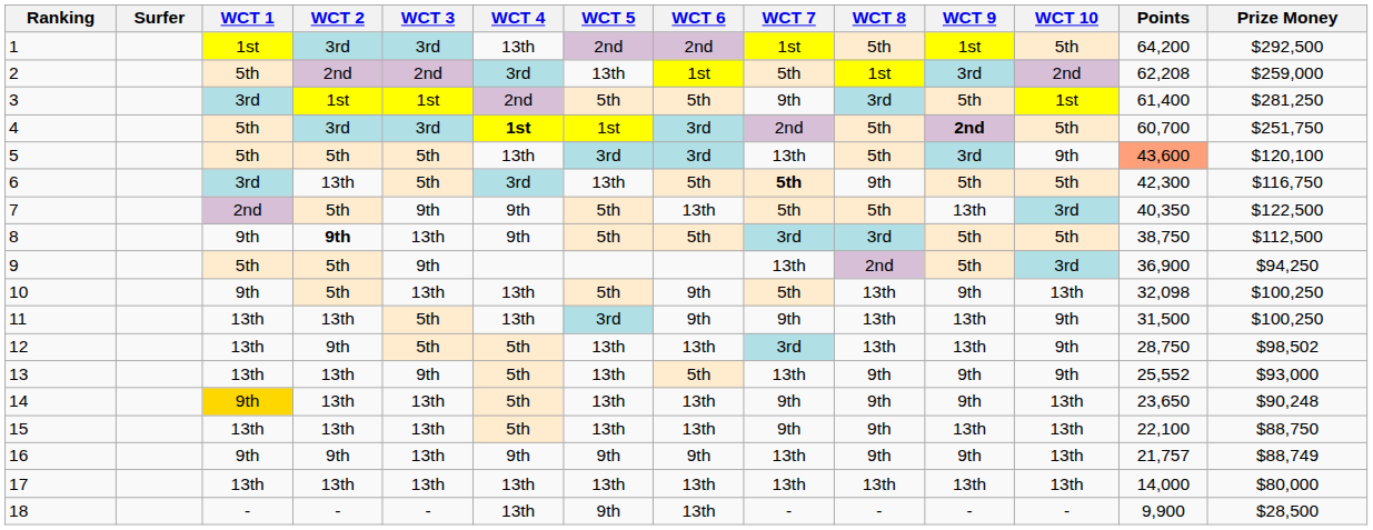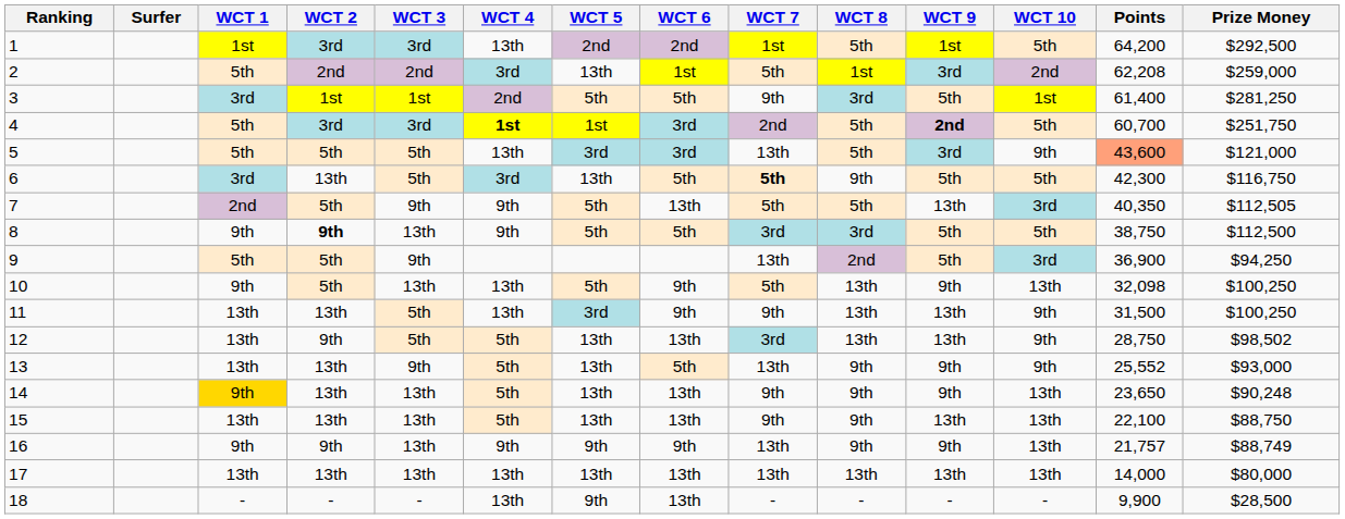 <table class="wikitable" style="width:100%; text-align: center">
 <tr>
 <th>Ranking</th>
 <th>Surfer</th>
 <th><a href='#'>WCT 1</a></th>
 <th><a href='#'>WCT 2</a></th>
 <th><a href='#'>WCT 3</a></th>
 <th><a href='#'>WCT 4</a></th>
 <th><a href='#'>WCT 5</a></th>
 <th><a href='#'>WCT 6</a></th>
 <th><a href='#'>WCT 7</a></th>
 <th><a href='#'>WCT 8</a></th>
 <th><a href='#'>WCT 9</a></th>
 <th><a href='#'>WCT 10</a></th>
 <th>Points</th>
 <th>Prize Money</th>
 </tr>
 <tr>
 <td align=left>1</td>
 <td align=left></td>
 <td style="text-align:center" Bgcolor=Yellow>1st</td>
 <td style="text-align:center;background:#B0E0E6">3rd</td>
 <td style="text-align:center;background:#B0E0E6">3rd</td>
 <td align=center>13th</td>
 <td style="text-align:center" Bgcolor=thistle>2nd</td>
 <td style="text-align:center" Bgcolor=thistle>2nd</td>
 <td style="text-align:center" Bgcolor=Yellow>1st</td>
 <td style="text-align:center;background:#ffebcd">5th</td>
 <td style="text-align:center" Bgcolor=Yellow>1st</td>
 <td style="text-align:center;background:#ffebcd">5th</td>
 <td align=center>64,200</td>
 <td align=center>$292,500</td>
 </tr>
 <tr>
 <td align=left>2</td>
 <td align=left></td>
 <td style="text-align:center;background:#ffebcd">5th</td>
 <td style="text-align:center" Bgcolor=thistle>2nd</td>
 <td style="text-align:center" Bgcolor=thistle>2nd</td>
 <td style="text-align:center;background:#B0E0E6">3rd</td>
 <td align=center>13th</td>
 <td style="text-align:center" Bgcolor=Yellow>1st</td>
 <td style="text-align:center;background:#ffebcd">5th</td>
 <td style="text-align:center" Bgcolor=Yellow>1st</td>
 <td style="text-align:center;background:#B0E0E6">3rd</td>
 <td style="text-align:center" Bgcolor=thistle>2nd</td>
 <td align=center>62,208</td>
 <td align=center>$259,000</td>
 </tr>
 <tr>
 <td align=left>3</td>
 <td align=left></td>
 <td style="text-align:center;background:#B0E0E6">3rd</td>
 <td style="text-align:center" Bgcolor=Yellow>1st</td>
 <td style="text-align:center" Bgcolor=Yellow>1st</td>
 <td style="text-align:center" Bgcolor=thistle>2nd</td>
 <td style="text-align:center;background:#ffebcd">5th</td>
 <td style="text-align:center;background:#ffebcd">5th</td>
 <td align=center>9th</td>
 <td style="text-align:center;background:#B0E0E6">3rd</td>
 <td style="text-align:center;background:#ffebcd">5th</td>
 <td style="text-align:center" Bgcolor=Yellow>1st</td>
 <td align=center>61,400</td>
 <td align=center>$281,250</td>
 </tr>
 <tr>
 <td align=left>4</td>
 <td align=left></td>
 <td style="text-align:center;background:#ffebcd">5th</td>
 <td style="text-align:center;background:#B0E0E6">3rd</td>
 <td style="text-align:center;background:#B0E0E6">3rd</td>
 <td style="text-align:center" Bgcolor=Yellow><strong>1st</strong></td>
 <td style="text-align:center" Bgcolor=Yellow>1st</td>
 <td style="text-align:center;background:#B0E0E6">3rd</td>
 <td style="text-align:center" Bgcolor=thistle>2nd</td>
 <td style="text-align:center;background:#ffebcd">5th</td>
 <td style="text-align:center" Bgcolor=thistle><strong>2nd</strong></td>
 <td style="text-align:center;background:#ffebcd">5th</td>
 <td align=center>60,700</td>
 <td align=center>$251,750</td>
 </tr>
 <tr>
 <td align=left>5</td>
 <td align=left></td>
 <td style="text-align:center;background:#ffebcd">5th</td>
 <td style="text-align:center;background:#ffebcd">5th</td>
 <td style="text-align:center;background:#ffebcd">5th</td>
 <td align=center>13th</td>
 <td style="text-align:center;background:#B0E0E6">3rd</td>
 <td style="text-align:center;background:#B0E0E6">3rd</td>
 <td align=center>13th</td>
 <td style="text-align:center;background:#ffebcd">5th</td>
 <td style="text-align:center;background:#B0E0E6">3rd</td>
 <td align=center>9th</td>
 <td align=center style="background: lightsalmon;">43,600</td>
-<td align=center>$120,100</td>
+<td align=center>$121,000</td>
 </tr>
 <tr>
 <td align=left>6</td>
 <td align=left></td>
 <td style="text-align:center;background:#B0E0E6">3rd</td>
 <td align=center>13th</td>
 <td style="text-align:center;background:#ffebcd">5th</td>
 <td style="text-align:center;background:#B0E0E6">3rd</td>
 <td align=center>13th</td>
 <td style="text-align:center;background:#ffebcd">5th</td>
 <td style="text-align:center;background:#ffebcd"><strong>5th</strong></td>
 <td align=center>9th</td>
 <td style="text-align:center;background:#ffebcd">5th</td>
 <td style="text-align:center;background:#ffebcd">5th</td>
 <td align=center>42,300</td>
 <td align=center>$116,750</td>
 </tr>
 <tr>
 <td align=left>7</td>
 <td align=left></td>
 <td style="text-align:center" Bgcolor=thistle>2nd</td>
 <td style="text-align:center;background:#ffebcd">5th</td>
 <td align=center>9th</td>
 <td align=center>9th</td>
 <td style="text-align:center;background:#ffebcd">5th</td>
 <td align=center>13th</td>
 <td style="text-align:center;background:#ffebcd">5th</td>
 <td style="text-align:center;background:#ffebcd">5th</td>
 <td align=center>13th</td>
 <td style="text-align:center;background:#B0E0E6">3rd</td>
 <td align=center>40,350</td>
-<td align=center>$122,500</td>
+<td align=center>$112,505</td>
 </tr>
 <tr>
 <td align=left>8</td>
 <td align=left></td>
 <td align=center>9th</td>
 <td align=center><strong>9th</strong></td>
 <td align=center>13th</td>
 <td align=center>9th</td>
 <td style="text-align:center;background:#ffebcd">5th</td>
 <td style="text-align:center;background:#ffebcd">5th</td>
 <td style="text-align:center;background:#B0E0E6">3rd</td>
 <td style="text-align:center;background:#B0E0E6">3rd</td>
 <td style="text-align:center;background:#ffebcd">5th</td>
 <td style="text-align:center;background:#ffebcd">5th</td>
 <td align=center>38,750</td>
 <td align=center>$112,500</td>
 </tr>
 <tr>
 <td align=left>9</td>
 <td align=left></td>
 <td style="text-align:center;background:#ffebcd">5th</td>
 <td style="text-align:center;background:#ffebcd">5th</td>
 <td align=center>9th</td>
 <td><strong></strong></td>
 <td><strong></strong></td>
 <td><strong></strong></td>
 <td align=center>13th</td>
 <td style="text-align:center" Bgcolor=thistle>2nd</td>
 <td style="text-align:center;background:#ffebcd">5th</td>
 <td style="text-align:center;background:#B0E0E6">3rd</td>
 <td align=center>36,900</td>
 <td align=center>$94,250</td>
 </tr>
 <tr>
 <td align=left>10</td>
 <td align=left></td>
 <td align=center>9th</td>
 <td style="text-align:center;background:#ffebcd">5th</td>
 <td align=center>13th</td>
 <td align=center>13th</td>
 <td style="text-align:center;background:#ffebcd">5th</td>
 <td align=center>9th</td>
 <td style="text-align:center;background:#ffebcd">5th</td>
 <td align=center>13th</td>
 <td align=center>9th</td>
 <td align=center>13th</td>
 <td align=center>32,098</td>
 <td align=center>$100,250</td>
 </tr>
 <tr>
 <td align=left>11</td>
 <td align=left></td>
 <td align=center>13th</td>
 <td align=center>13th</td>
 <td style="text-align:center;background:#ffebcd">5th</td>
 <td align=center>13th</td>
 <td style="text-align:center;background:#B0E0E6">3rd</td>
 <td align=center>9th</td>
 <td align=center>9th</td>
 <td align=center>13th</td>
 <td align=center>13th</td>
 <td align=center>9th</td>
 <td align=center>31,500</td>
 <td align=center>$100,250</td>
 </tr>
 <tr>
 <td align=left>12</td>
 <td align=left></td>
 <td align=center>13th</td>
 <td align=center>9th</td>
 <td style="text-align:center;background:#ffebcd">5th</td>
 <td style="text-align:center;background:#ffebcd">5th</td>
 <td align=center>13th</td>
 <td align=center>13th</td>
 <td style="text-align:center;background:#B0E0E6">3rd</td>
 <td align=center>13th</td>
 <td align=center>13th</td>
 <td align=center>9th</td>
 <td align=center>28,750</td>
 <td align=center>$98,502</td>
 </tr>
 <tr>
 <td align=left>13</td>
 <td align=left></td>
 <td align=center>13th</td>
 <td align=center>13th</td>
 <td align=center>9th</td>
 <td style="text-align:center;background:#ffebcd">5th</td>
 <td align=center>13th</td>
 <td style="text-align:center;background:#ffebcd">5th</td>
 <td align=center>13th</td>
 <td align=center>9th</td>
 <td align=center>9th</td>
 <td align=center>9th</td>
 <td align=center>25,552</td>
 <td align=center>$93,000</td>
 </tr>
 <tr>
 <td align=left>14</td>
 <td align=left></td>
 <td align=center style="background: gold;">9th</td>
 <td align=center>13th</td>
 <td align=center>13th</td>
 <td style="text-align:center;background:#ffebcd">5th</td>
 <td align=center>13th</td>
 <td align=center>13th</td>
 <td align=center>9th</td>
 <td align=center>9th</td>
 <td align=center>9th</td>
 <td align=center>13th</td>
 <td align=center>23,650</td>
 <td align=center>$90,248</td>
 </tr>
 <tr>
 <td align=left>15</td>
 <td align=left></td>
 <td align=center>13th</td>
 <td align=center>13th</td>
 <td align=center>13th</td>
 <td style="text-align:center;background:#ffebcd">5th</td>
 <td align=center>13th</td>
 <td align=center>13th</td>
 <td align=center>9th</td>
 <td align=center>9th</td>
 <td align=center>13th</td>
 <td align=center>13th</td>
 <td align=center>22,100</td>
 <td align=center>$88,750</td>
 </tr>
 <tr>
 <td align=left>16</td>
 <td align=left></td>
 <td align=center>9th</td>
 <td align=center>9th</td>
 <td align=center>13th</td>
 <td align=center>9th</td>
 <td align=center>9th</td>
 <td align=center>9th</td>
 <td align=center>13th</td>
 <td align=center>9th</td>
 <td align=center>9th</td>
 <td align=center>13th</td>
 <td align=center>21,757</td>
 <td align=center>$88,749</td>
 </tr>
 <tr>
 <td align=left>17</td>
 <td align=left></td>
 <td align=center>13th</td>
 <td align=center>13th</td>
 <td align=center>13th</td>
 <td align=center>13th</td>
 <td align=center>13th</td>
 <td align=center>13th</td>
 <td align=center>13th</td>
 <td align=center>13th</td>
 <td align=center>13th</td>
 <td align=center>13th</td>
 <td align=center>14,000</td>
 <td align=center>$80,000</td>
 </tr>
 <tr>
 <td align=left>18</td>
 <td align=left></td>
 <td align=center>-</td>
 <td align=center>-</td>
 <td align=center>-</td>
 <td align=center>13th</td>
 <td align=center>9th</td>
 <td align=center>13th</td>
 <td align=center>-</td>
 <td align=center>-</td>
 <td align=center>-</td>
 <td align=center>-</td>
 <td align=center>9,900</td>
 <td align=center>$28,500</td>
 </tr>
 </table>
